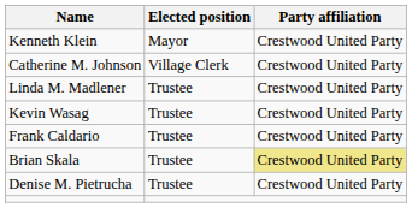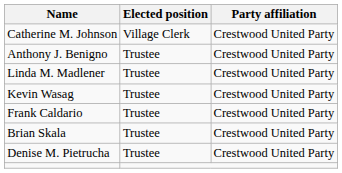 <table class="wikitable">
 <tr>
 <th>Name</th>
 <th>Elected position</th>
 <th>Party affiliation</th>
 </tr>
 <tr>
-<td>Kenneth Klein</td>
-<td>Mayor</td>
+<td>Catherine M. Johnson</td>
+<td>Village Clerk</td>
 <td>Crestwood United Party</td>
 </tr>
 <tr>
-<td>Catherine M. Johnson</td>
-<td>Village Clerk</td>
+<td>Anthony J. Benigno</td>
+<td>Trustee</td>
 <td>Crestwood United Party</td>
 </tr>
 <tr>
 <td>Linda M. Madlener</td>
 <td>Trustee</td>
 <td>Crestwood United Party</td>
 </tr>
 <tr>
 <td>Kevin Wasag</td>
 <td>Trustee</td>
 <td>Crestwood United Party</td>
 </tr>
 <tr>
 <td>Frank Caldario</td>
 <td>Trustee</td>
 <td>Crestwood United Party</td>
 </tr>
 <tr>
 <td>Brian Skala</td>
 <td>Trustee</td>
-<td style="background: khaki;">Crestwood United Party</td>
+<td>Crestwood United Party</td>
 </tr>
 <tr>
 <td>Denise M. Pietrucha</td>
 <td>Trustee</td>
 <td>Crestwood United Party</td>
 </tr>
 <tr>
 <td></td>
 </tr>
 </table>
